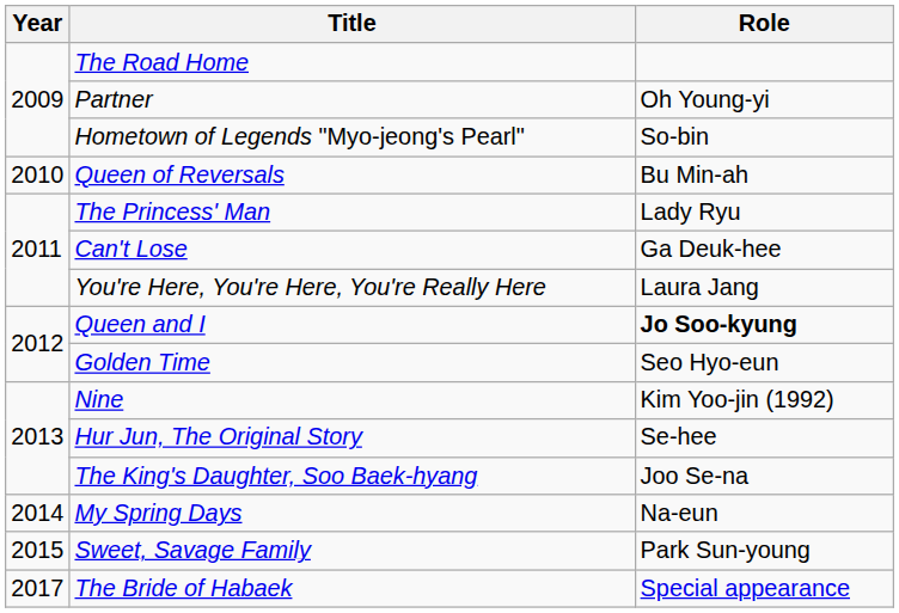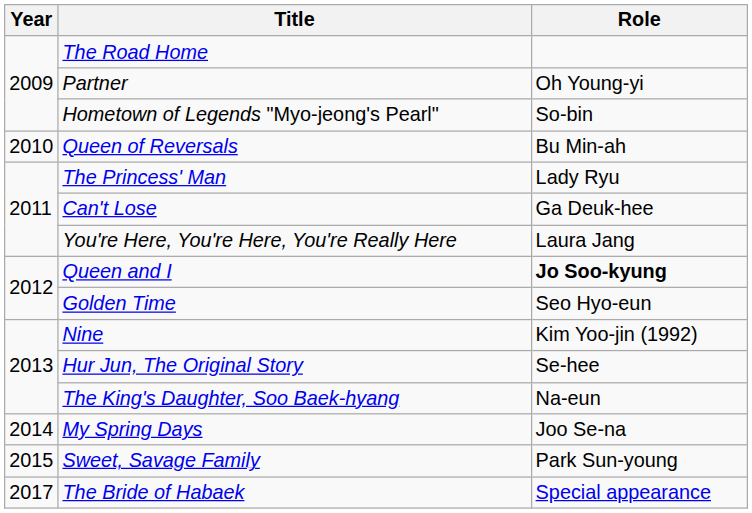 <table class="wikitable" style="width:600px">
 <tr>
 <th width=10>Year</th>
 <th>Title</th>
 <th>Role</th>
 </tr>
 <tr>
 <td rowspan=3>2009</td>
 <td><em><a href='#'>The Road Home</a></em></td>
 <td></td>
 </tr>
 <tr>
 <td><em>Partner</em></td>
 <td>Oh Young-yi</td>
 </tr>
 <tr>
 <td><em>Hometown of Legends</em> "Myo-jeong's Pearl"</td>
 <td>So-bin</td>
 </tr>
 <tr>
 <td>2010</td>
 <td><em><a href='#'>Queen of Reversals</a></em></td>
 <td>Bu Min-ah</td>
 </tr>
 <tr>
 <td rowspan=3>2011</td>
 <td><em><a href='#'>The Princess' Man</a></em></td>
 <td>Lady Ryu</td>
 </tr>
 <tr>
 <td><em><a href='#'>Can't Lose</a></em></td>
 <td>Ga Deuk-hee</td>
 </tr>
 <tr>
 <td><em>You're Here, You're Here, You're Really Here</em></td>
 <td>Laura Jang</td>
 </tr>
 <tr>
 <td rowspan=2>2012</td>
 <td><em><a href='#'>Queen and I</a></em></td>
 <td><strong>Jo Soo-kyung</strong></td>
 </tr>
 <tr>
 <td><em><a href='#'>Golden Time</a></em></td>
 <td>Seo Hyo-eun</td>
 </tr>
 <tr>
 <td rowspan=3>2013</td>
 <td><em><a href='#'>Nine</a></em></td>
 <td>Kim Yoo-jin (1992)</td>
 </tr>
 <tr>
 <td><em><a href='#'>Hur Jun, The Original Story</a></em></td>
 <td>Se-hee</td>
 </tr>
 <tr>
 <td><em><a href='#'>The King's Daughter, Soo Baek-hyang</a></em></td>
-<td>Joo Se-na</td>
+<td>Na-eun</td>
 </tr>
 <tr>
 <td>2014</td>
 <td><em><a href='#'>My Spring Days</a></em></td>
-<td>Na-eun</td>
+<td>Joo Se-na</td>
 </tr>
 <tr>
 <td>2015</td>
 <td><em><a href='#'>Sweet, Savage Family</a></em></td>
 <td>Park Sun-young</td>
 </tr>
 <tr>
 <td>2017</td>
 <td><em><a href='#'>The Bride of Habaek</a></em></td>
 <td><a href='#'>Special appearance</a></td>
 </tr>
 </table>
